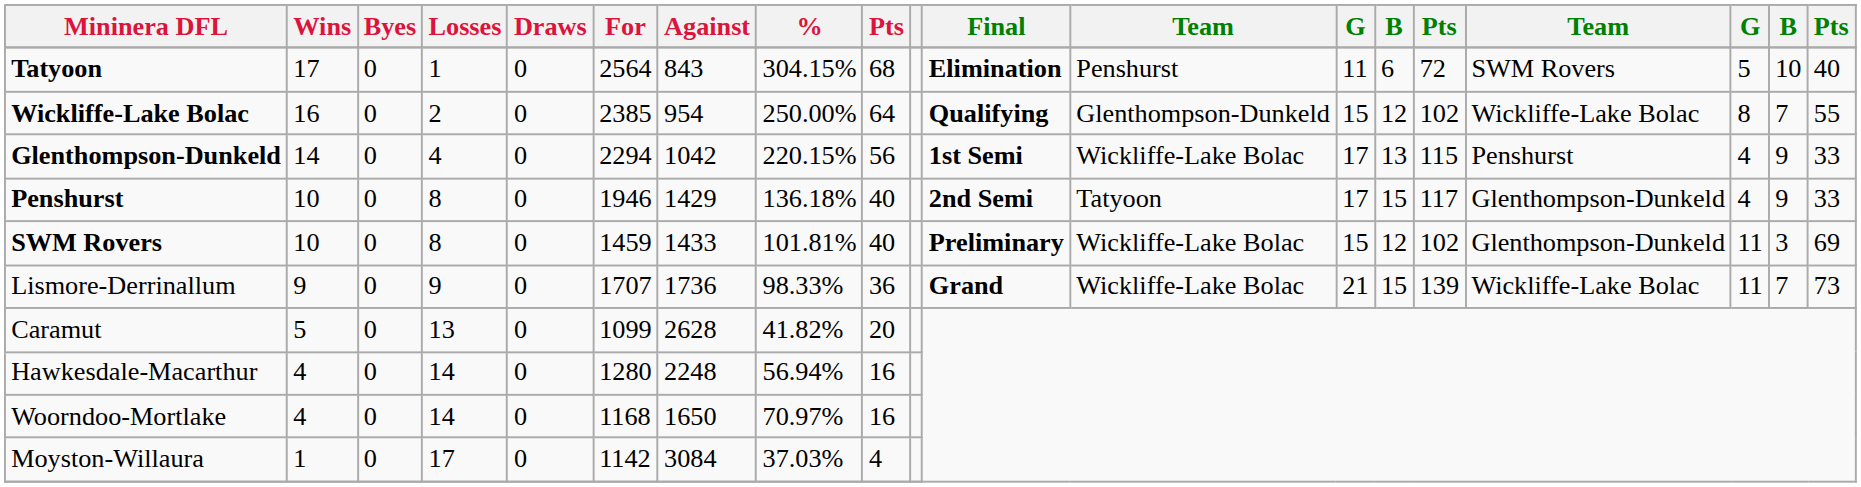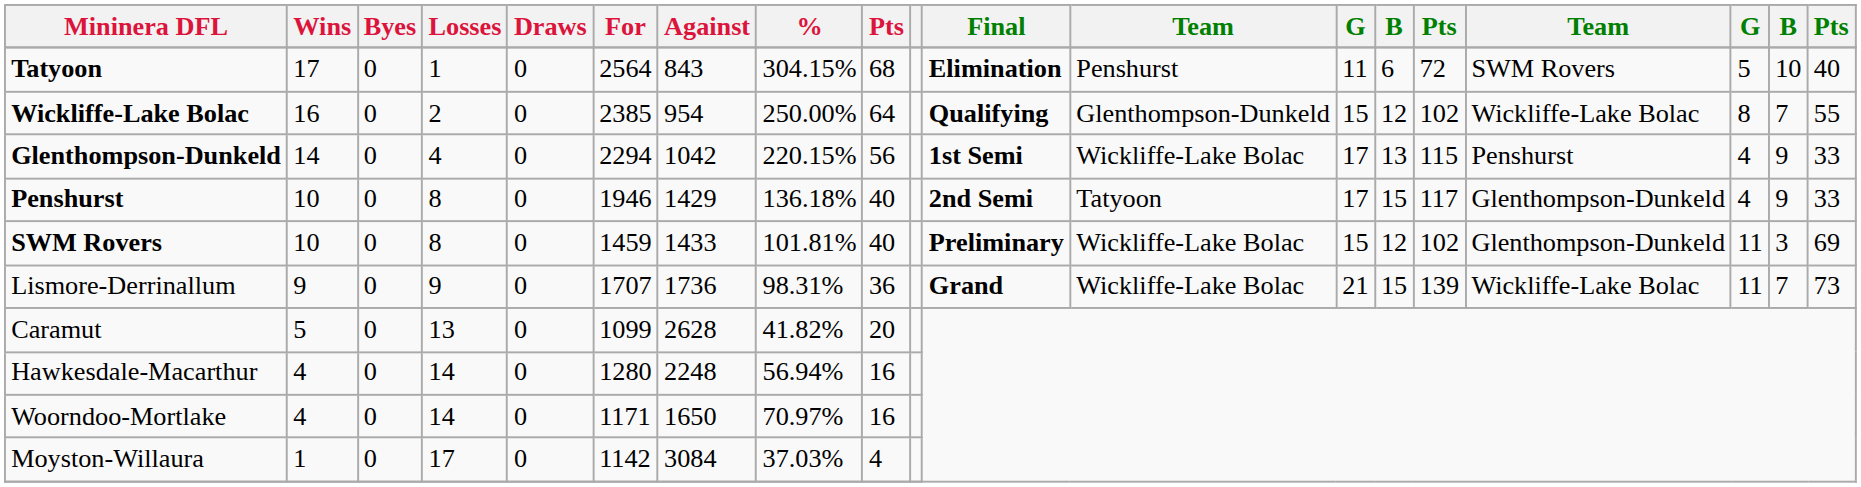 <table style="font-size: 85%; text-align: left;" class="wikitable">
 <tr>
 <th style="color:crimson">Mininera DFL</th>
 <th style="color:crimson">Wins</th>
 <th style="color:crimson">Byes</th>
 <th style="color:crimson">Losses</th>
 <th style="color:crimson">Draws</th>
 <th style="color:crimson">For</th>
 <th style="color:crimson">Against</th>
 <th style="color:crimson">%</th>
 <th style="color:crimson">Pts</th>
 <th></th>
 <th style="color:green">Final</th>
 <th style="color:green">Team</th>
 <th style="color:green">G</th>
 <th style="color:green">B</th>
 <th style="color:green">Pts</th>
 <th style="color:green">Team</th>
 <th style="color:green">G</th>
 <th style="color:green">B</th>
 <th style="color:green">Pts</th>
 </tr>
 <tr>
 </tr>
 <tr>
 </tr>
 <tr>
 <td><strong>	Tatyoon	</strong></td>
 <td>17</td>
 <td>0</td>
 <td>1</td>
 <td>0</td>
 <td>2564</td>
 <td>843</td>
 <td>304.15%</td>
 <td>68</td>
 <td></td>
 <td><strong>Elimination</strong></td>
 <td>Penshurst</td>
 <td>11</td>
 <td>6</td>
 <td>72</td>
 <td>SWM Rovers</td>
 <td>5</td>
 <td>10</td>
 <td>40</td>
 </tr>
 <tr>
 <td><strong>	Wickliffe-Lake Bolac	</strong></td>
 <td>16</td>
 <td>0</td>
 <td>2</td>
 <td>0</td>
 <td>2385</td>
 <td>954</td>
 <td>250.00%</td>
 <td>64</td>
 <td></td>
 <td><strong>Qualifying</strong></td>
 <td>Glenthompson-Dunkeld</td>
 <td>15</td>
 <td>12</td>
 <td>102</td>
 <td>Wickliffe-Lake Bolac</td>
 <td>8</td>
 <td>7</td>
 <td>55</td>
 </tr>
 <tr>
 <td><strong>	Glenthompson-Dunkeld	</strong></td>
 <td>14</td>
 <td>0</td>
 <td>4</td>
 <td>0</td>
 <td>2294</td>
 <td>1042</td>
 <td>220.15%</td>
 <td>56</td>
 <td></td>
 <td><strong>1st Semi</strong></td>
 <td>Wickliffe-Lake Bolac</td>
 <td>17</td>
 <td>13</td>
 <td>115</td>
 <td>Penshurst</td>
 <td>4</td>
 <td>9</td>
 <td>33</td>
 </tr>
 <tr>
 <td><strong>	Penshurst	</strong></td>
 <td>10</td>
 <td>0</td>
 <td>8</td>
 <td>0</td>
 <td>1946</td>
 <td>1429</td>
 <td>136.18%</td>
 <td>40</td>
 <td></td>
 <td><strong>2nd Semi</strong></td>
 <td>Tatyoon</td>
 <td>17</td>
 <td>15</td>
 <td>117</td>
 <td>Glenthompson-Dunkeld</td>
 <td>4</td>
 <td>9</td>
 <td>33</td>
 </tr>
 <tr>
 <td><strong>	SWM Rovers	</strong></td>
 <td>10</td>
 <td>0</td>
 <td>8</td>
 <td>0</td>
 <td>1459</td>
 <td>1433</td>
 <td>101.81%</td>
 <td>40</td>
 <td></td>
 <td><strong>Preliminary</strong></td>
 <td>Wickliffe-Lake Bolac</td>
 <td>15</td>
 <td>12</td>
 <td>102</td>
 <td>Glenthompson-Dunkeld</td>
 <td>11</td>
 <td>3</td>
 <td>69</td>
 </tr>
 <tr>
 <td>Lismore-Derrinallum</td>
 <td>9</td>
 <td>0</td>
 <td>9</td>
 <td>0</td>
 <td>1707</td>
 <td>1736</td>
-<td>98.33%</td>
+<td>98.31%</td>
 <td>36</td>
 <td></td>
 <td><strong>Grand</strong></td>
 <td>Wickliffe-Lake Bolac</td>
 <td>21</td>
 <td>15</td>
 <td>139</td>
 <td>Wickliffe-Lake Bolac</td>
 <td>11</td>
 <td>7</td>
 <td>73</td>
 </tr>
 <tr>
 <td>Caramut</td>
 <td>5</td>
 <td>0</td>
 <td>13</td>
 <td>0</td>
 <td>1099</td>
 <td>2628</td>
 <td>41.82%</td>
 <td>20</td>
 <td></td>
 </tr>
 <tr>
 <td>Hawkesdale-Macarthur</td>
 <td>4</td>
 <td>0</td>
 <td>14</td>
 <td>0</td>
 <td>1280</td>
 <td>2248</td>
 <td>56.94%</td>
 <td>16</td>
 <td></td>
 </tr>
 <tr>
 <td>Woorndoo-Mortlake</td>
 <td>4</td>
 <td>0</td>
 <td>14</td>
 <td>0</td>
-<td>1168</td>
+<td>1171</td>
 <td>1650</td>
 <td>70.97%</td>
 <td>16</td>
 <td></td>
 </tr>
 <tr>
 <td>Moyston-Willaura</td>
 <td>1</td>
 <td>0</td>
 <td>17</td>
 <td>0</td>
 <td>1142</td>
 <td>3084</td>
 <td>37.03%</td>
 <td>4</td>
 <td></td>
 </tr>
 <tr>
 </tr>
 </table>
